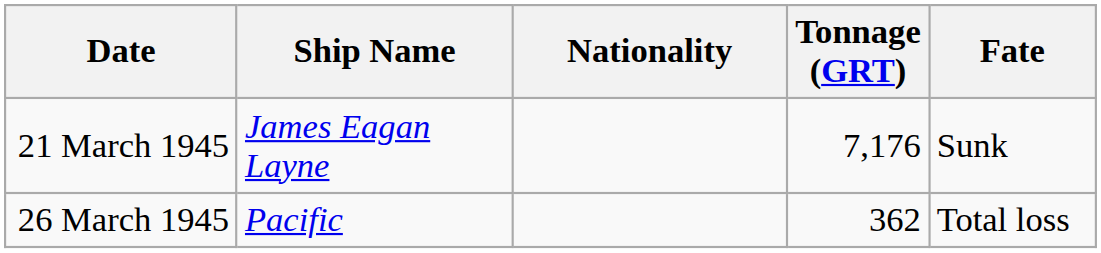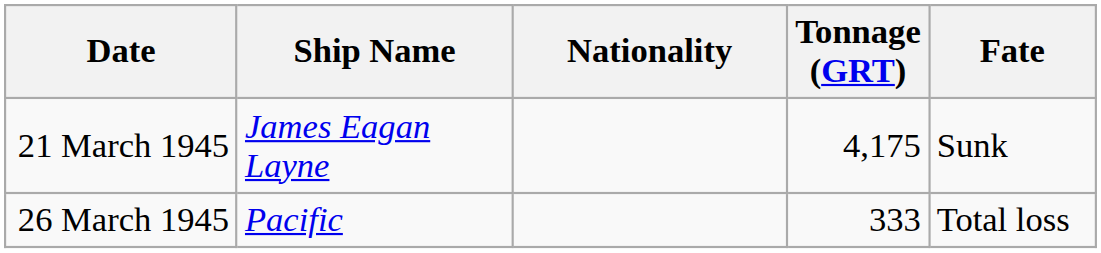 <table class="wikitable sortable">
 <tr>
 <th width="100px">Date</th>
 <th width="120px">Ship Name</th>
 <th width="120px">Nationality</th>
 <th width="25px">Tonnage<br>(<a href='#'>GRT</a>)</th>
 <th width="70px">Fate</th>
 </tr>
 <tr>
 <td align="right">21 March 1945</td>
 <td align="left"><a href='#'><em>James Eagan Layne</em></a></td>
 <td align="left"></td>
-<td align="right">7,176</td>
+<td align="right">4,175</td>
 <td align="left">Sunk</td>
 </tr>
 <tr>
 <td align="right">26 March 1945</td>
 <td align="left"><a href='#'><em>Pacific</em></a></td>
 <td align="left"></td>
-<td align="right">362</td>
+<td align="right">333</td>
 <td align="left">Total loss</td>
 </tr>
 </table>
